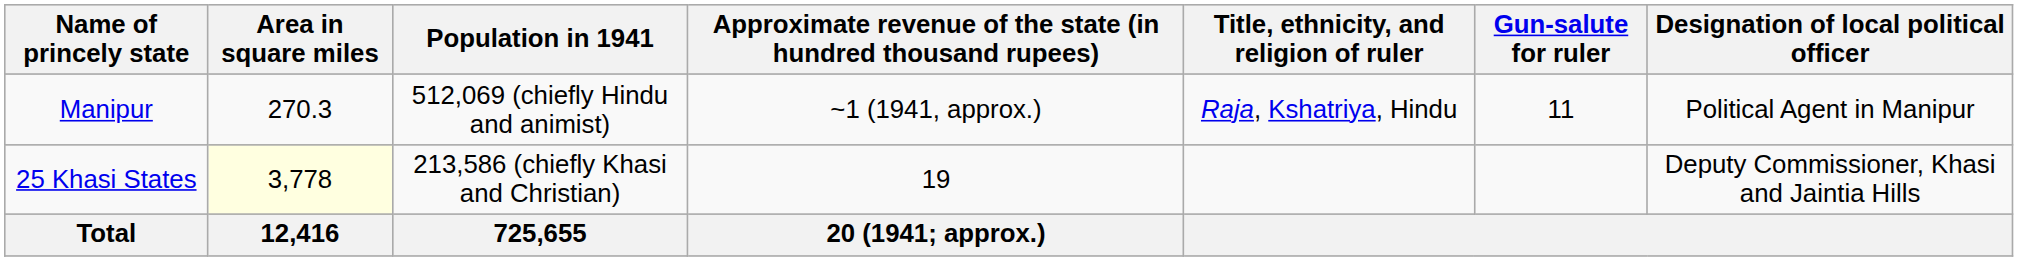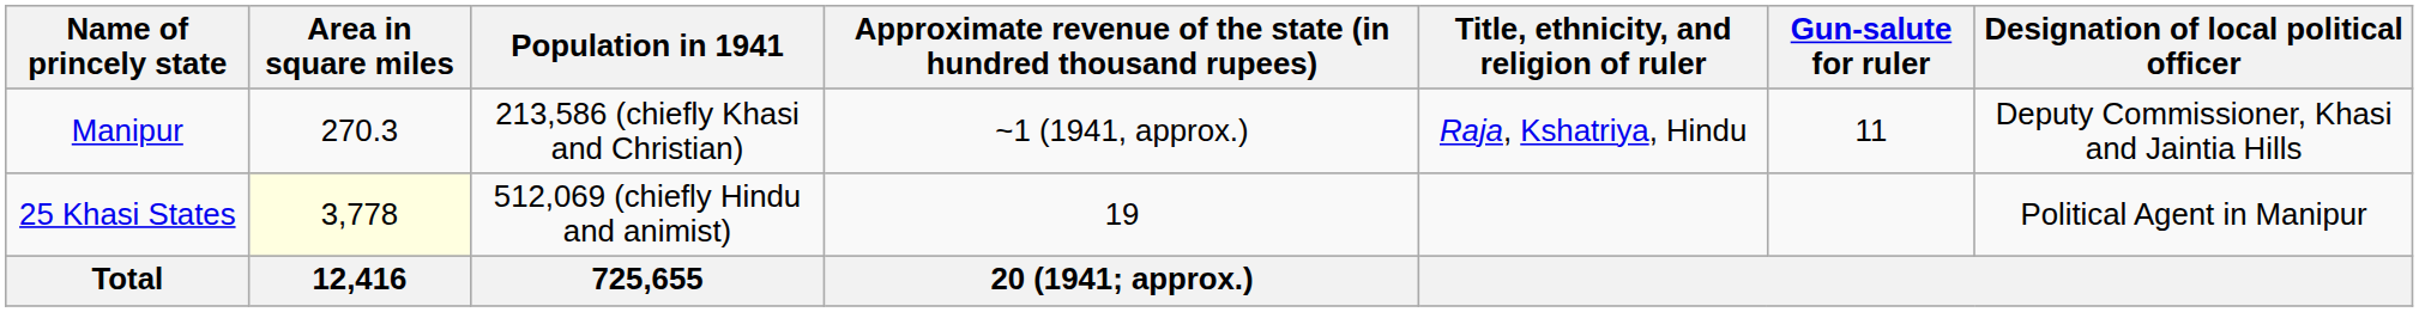 <table class="wikitable">
 <tr>
 <th>Name of princely state</th>
 <th>Area in square miles</th>
 <th>Population in 1941</th>
 <th>Approximate revenue of the state (in hundred thousand rupees)</th>
 <th>Title, ethnicity, and religion of ruler</th>
 <th><a href='#'>Gun-salute</a> for ruler</th>
 <th>Designation of local political officer</th>
 </tr>
 <tr>
 <td align="center"><a href='#'>Manipur</a></td>
 <td align="center">270.3</td>
-<td align="center">512,069 (chiefly Hindu and animist)</td>
+<td align="center">213,586 (chiefly Khasi and Christian)</td>
 <td align="center">~1 (1941, approx.)</td>
 <td align="center"><em><a href='#'>Raja</a></em>, <a href='#'>Kshatriya</a>, Hindu</td>
 <td align="center">11</td>
-<td align="center">Political Agent in Manipur</td>
+<td align="center">Deputy Commissioner, Khasi and Jaintia Hills</td>
 </tr>
 <tr>
 <td align="center"><a href='#'>25 Khasi States</a></td>
 <td align="center" style="background: lightyellow;">3,778</td>
-<td align="center">213,586 (chiefly Khasi and Christian)</td>
+<td align="center">512,069 (chiefly Hindu and animist)</td>
 <td align="center">19</td>
 <td align="center"></td>
 <td align="center"></td>
-<td align="center">Deputy Commissioner, Khasi and Jaintia Hills</td>
+<td align="center">Political Agent in Manipur</td>
 </tr>
 <tr>
 <th>Total</th>
 <th>12,416</th>
 <th>725,655</th>
 <th>20 (1941; approx.)</th>
 <th colspan="3"></th>
 </tr>
 </table>
